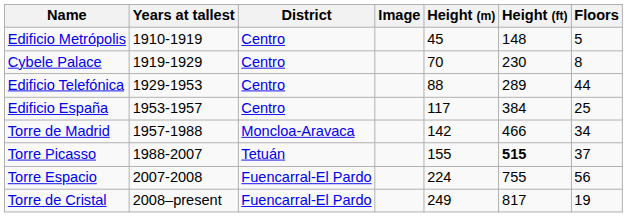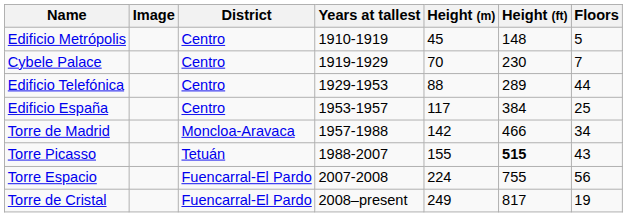 <table class="wikitable sortable">
 <tr>
 <th>Name</th>
+<th>Image</th>
+<th>District</th>
 <th>Years at tallest</th>
-<th>District</th>
-<th>Image</th>
 <th>Height <small>(m)</small></th>
 <th>Height <small>(ft)</small></th>
 <th>Floors</th>
 </tr>
 <tr>
 <td><a href='#'>Edificio Metrópolis</a></td>
+<td></td>
+<td><a href='#'>Centro</a></td>
 <td>1910-1919</td>
-<td><a href='#'>Centro</a></td>
-<td></td>
 <td>45</td>
 <td>148</td>
 <td>5</td>
 </tr>
 <tr>
 <td><a href='#'>Cybele Palace</a></td>
+<td></td>
+<td><a href='#'>Centro</a></td>
 <td>1919-1929</td>
-<td><a href='#'>Centro</a></td>
-<td></td>
 <td>70</td>
 <td>230</td>
-<td>8</td>
+<td>7</td>
 </tr>
 <tr>
 <td><a href='#'>Edificio Telefónica</a></td>
+<td></td>
+<td><a href='#'>Centro</a></td>
 <td>1929-1953</td>
-<td><a href='#'>Centro</a></td>
-<td></td>
 <td>88</td>
 <td>289</td>
 <td>44</td>
 </tr>
 <tr>
 <td><a href='#'>Edificio España</a></td>
+<td></td>
+<td><a href='#'>Centro</a></td>
 <td>1953-1957</td>
-<td><a href='#'>Centro</a></td>
-<td></td>
 <td>117</td>
 <td>384</td>
 <td>25</td>
 </tr>
 <tr>
 <td><a href='#'>Torre de Madrid</a></td>
+<td></td>
+<td><a href='#'>Moncloa-Aravaca</a></td>
 <td>1957-1988</td>
-<td><a href='#'>Moncloa-Aravaca</a></td>
-<td></td>
 <td>142</td>
 <td>466</td>
 <td>34</td>
 </tr>
 <tr>
 <td><a href='#'>Torre Picasso</a></td>
+<td></td>
+<td><a href='#'>Tetuán</a></td>
 <td>1988-2007</td>
-<td><a href='#'>Tetuán</a></td>
-<td></td>
 <td>155</td>
 <td><strong>515</strong></td>
-<td>37</td>
+<td>43</td>
 </tr>
 <tr>
 <td><a href='#'>Torre Espacio</a></td>
+<td></td>
+<td><a href='#'>Fuencarral-El Pardo</a></td>
 <td>2007-2008</td>
-<td><a href='#'>Fuencarral-El Pardo</a></td>
-<td></td>
 <td>224</td>
 <td>755</td>
 <td>56</td>
 </tr>
 <tr>
 <td><a href='#'>Torre de Cristal</a></td>
+<td></td>
+<td><a href='#'>Fuencarral-El Pardo</a></td>
 <td>2008–present</td>
-<td><a href='#'>Fuencarral-El Pardo</a></td>
-<td></td>
 <td>249</td>
 <td>817</td>
 <td>19</td>
 </tr>
 </table>
